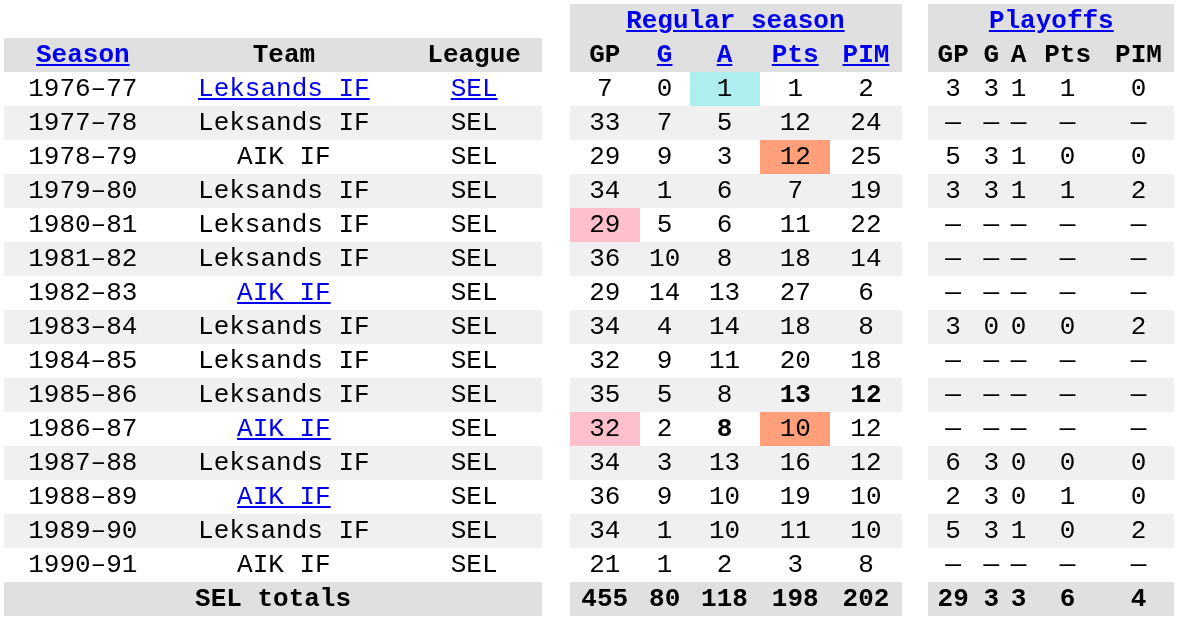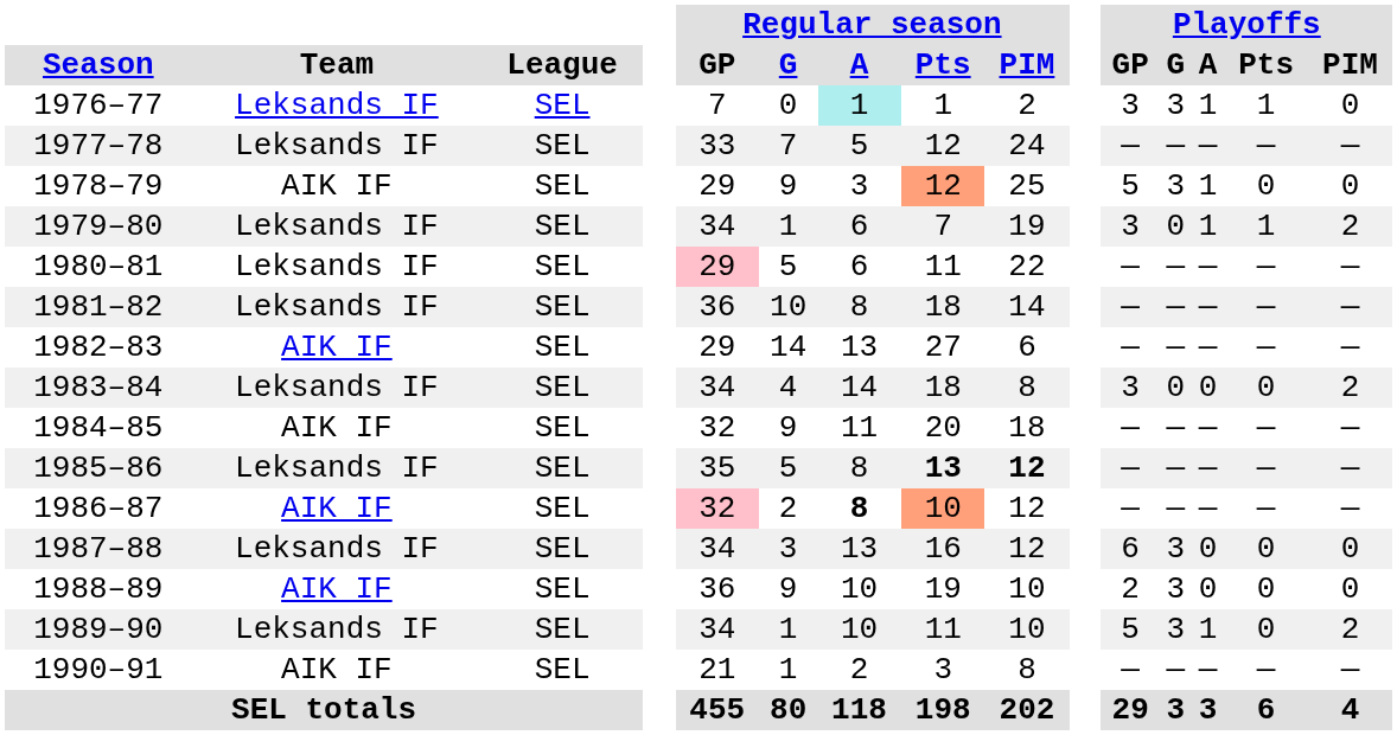 <table border="0" cellpadding="1" cellspacing="0" ID="Table3" style="text-align:center; width:45em">
 <tr bgcolor="#e0e0e0">
 <th colspan="3" bgcolor="#ffffff"> </th>
 <th rowspan="99" bgcolor="#ffffff"> </th>
 <th colspan="5"><a href='#'>Regular season</a></th>
 <th rowspan="99" bgcolor="#ffffff"> </th>
 <th colspan="5"><a href='#'>Playoffs</a></th>
 </tr>
 <tr bgcolor="#e0e0e0">
 <th><a href='#'>Season</a></th>
 <th>Team</th>
 <th>League</th>
 <th>GP</th>
 <th><a href='#'>G</a></th>
 <th><a href='#'>A</a></th>
 <th><a href='#'>Pts</a></th>
 <th><a href='#'>PIM</a></th>
 <th>GP</th>
 <th>G</th>
 <th>A</th>
 <th>Pts</th>
 <th>PIM</th>
 </tr>
 <tr>
 <td>1976–77</td>
 <td><a href='#'>Leksands IF</a></td>
 <td><a href='#'>SEL</a></td>
 <td>7</td>
 <td>0</td>
 <td style="background: paleturquoise;">1</td>
 <td>1</td>
 <td>2</td>
 <td>3</td>
 <td>3</td>
 <td>1</td>
 <td>1</td>
 <td>0</td>
 </tr>
 <tr bgcolor="#f0f0f0">
 <td>1977–78</td>
 <td>Leksands IF</td>
 <td>SEL</td>
 <td>33</td>
 <td>7</td>
 <td>5</td>
 <td>12</td>
 <td>24</td>
 <td>—</td>
 <td>—</td>
 <td>—</td>
 <td>—</td>
 <td>—</td>
 </tr>
 <tr>
 <td>1978–79</td>
 <td>AIK IF</td>
 <td>SEL</td>
 <td>29</td>
 <td>9</td>
 <td>3</td>
 <td style="background: lightsalmon;">12</td>
 <td>25</td>
 <td>5</td>
 <td>3</td>
 <td>1</td>
 <td>0</td>
 <td>0</td>
 </tr>
 <tr bgcolor="#f0f0f0">
 <td>1979–80</td>
 <td>Leksands IF</td>
 <td>SEL</td>
 <td>34</td>
 <td>1</td>
 <td>6</td>
 <td>7</td>
 <td>19</td>
 <td>3</td>
-<td>3</td>
+<td>0</td>
 <td>1</td>
 <td>1</td>
 <td>2</td>
 </tr>
 <tr>
 <td>1980–81</td>
 <td>Leksands IF</td>
 <td>SEL</td>
 <td style="background: pink;">29</td>
 <td>5</td>
 <td>6</td>
 <td>11</td>
 <td>22</td>
 <td>—</td>
 <td>—</td>
 <td>—</td>
 <td>—</td>
 <td>—</td>
 </tr>
 <tr bgcolor="#f0f0f0">
 <td>1981–82</td>
 <td>Leksands IF</td>
 <td>SEL</td>
 <td>36</td>
 <td>10</td>
 <td>8</td>
 <td>18</td>
 <td>14</td>
 <td>—</td>
 <td>—</td>
 <td>—</td>
 <td>—</td>
 <td>—</td>
 </tr>
 <tr>
 <td>1982–83</td>
 <td><a href='#'>AIK IF</a></td>
 <td>SEL</td>
 <td>29</td>
 <td>14</td>
 <td>13</td>
 <td>27</td>
 <td>6</td>
 <td>—</td>
 <td>—</td>
 <td>—</td>
 <td>—</td>
 <td>—</td>
 </tr>
 <tr bgcolor="#f0f0f0">
 <td>1983–84</td>
 <td>Leksands IF</td>
 <td>SEL</td>
 <td>34</td>
 <td>4</td>
 <td>14</td>
 <td>18</td>
 <td>8</td>
 <td>3</td>
 <td>0</td>
 <td>0</td>
 <td>0</td>
 <td>2</td>
 </tr>
 <tr>
 <td>1984–85</td>
-<td>Leksands IF</td>
+<td>AIK IF</td>
 <td>SEL</td>
 <td>32</td>
 <td>9</td>
 <td>11</td>
 <td>20</td>
 <td>18</td>
 <td>—</td>
 <td>—</td>
 <td>—</td>
 <td>—</td>
 <td>—</td>
 </tr>
 <tr bgcolor="#f0f0f0">
 <td>1985–86</td>
 <td>Leksands IF</td>
 <td>SEL</td>
 <td>35</td>
 <td>5</td>
 <td>8</td>
 <td><strong>13</strong></td>
 <td><strong>12</strong></td>
 <td>—</td>
 <td>—</td>
 <td>—</td>
 <td>—</td>
 <td>—</td>
 </tr>
 <tr>
 <td>1986–87</td>
 <td><a href='#'>AIK IF</a></td>
 <td>SEL</td>
 <td style="background: pink;">32</td>
 <td>2</td>
 <td><strong>8</strong></td>
 <td style="background: lightsalmon;">10</td>
 <td>12</td>
 <td>—</td>
 <td>—</td>
 <td>—</td>
 <td>—</td>
 <td>—</td>
 </tr>
 <tr bgcolor="#f0f0f0">
 <td>1987–88</td>
 <td>Leksands IF</td>
 <td>SEL</td>
 <td>34</td>
 <td>3</td>
 <td>13</td>
 <td>16</td>
 <td>12</td>
 <td>6</td>
 <td>3</td>
 <td>0</td>
 <td>0</td>
 <td>0</td>
 </tr>
 <tr>
 <td>1988–89</td>
 <td><a href='#'>AIK IF</a></td>
 <td>SEL</td>
 <td>36</td>
 <td>9</td>
 <td>10</td>
 <td>19</td>
 <td>10</td>
 <td>2</td>
 <td>3</td>
 <td>0</td>
-<td>1</td>
+<td>0</td>
 <td>0</td>
 </tr>
 <tr bgcolor="#f0f0f0">
 <td>1989–90</td>
 <td>Leksands IF</td>
 <td>SEL</td>
 <td>34</td>
 <td>1</td>
 <td>10</td>
 <td>11</td>
 <td>10</td>
 <td>5</td>
 <td>3</td>
 <td>1</td>
 <td>0</td>
 <td>2</td>
 </tr>
 <tr>
 <td>1990–91</td>
 <td>AIK IF</td>
 <td>SEL</td>
 <td>21</td>
 <td>1</td>
 <td>2</td>
 <td>3</td>
 <td>8</td>
 <td>—</td>
 <td>—</td>
 <td>—</td>
 <td>—</td>
 <td>—</td>
 </tr>
 <tr bgcolor="#e0e0e0">
 <th colspan="3">SEL totals</th>
 <th>455</th>
 <th>80</th>
 <th>118</th>
 <th>198</th>
 <th>202</th>
 <th>29</th>
 <th>3</th>
 <th>3</th>
 <th>6</th>
 <th>4</th>
 </tr>
 </table>
